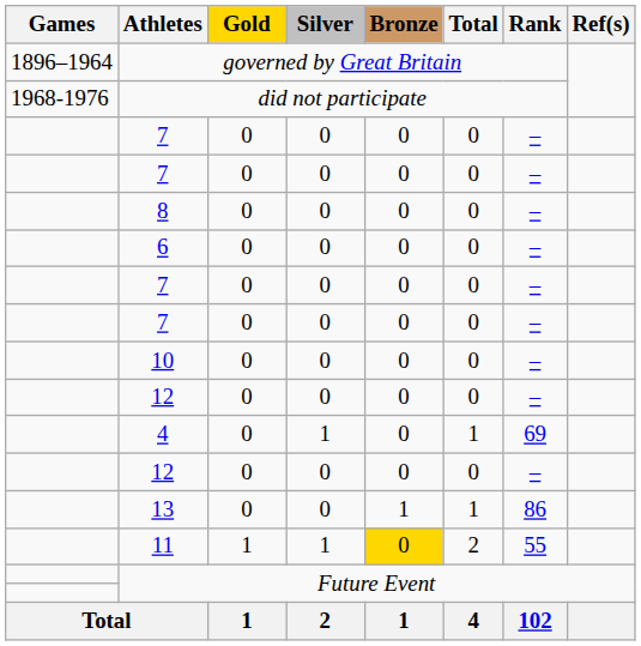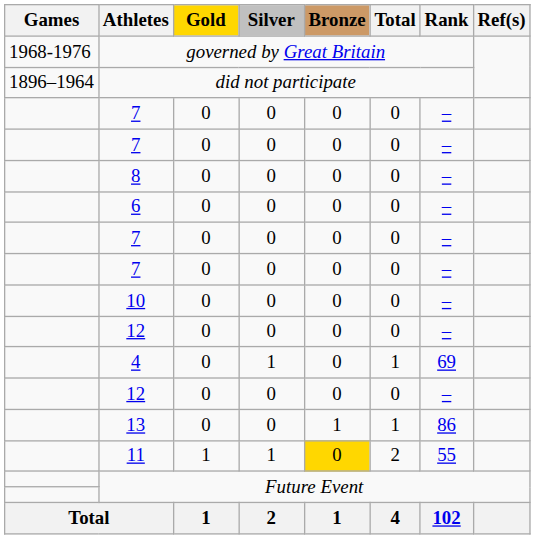 <table class="wikitable" style="text-align:center; font-size:90%;">
 <tr>
 <th>Games</th>
 <th>Athletes</th>
 <td style="background:gold; width:3em; font-weight:bold;">Gold</td>
 <td style="background:silver; width:3em; font-weight:bold;">Silver</td>
 <td style="background:#cc9966; width:3em; font-weight:bold;">Bronze</td>
 <th style=" font-weight:bold;">Total</th>
 <th style=" font-weight:bold;">Rank</th>
 <th>Ref(s)</th>
 </tr>
 <tr>
-<td align=left>1896–1964</td>
+<td align=left>1968-1976</td>
 <td colspan=6><em>governed by  <a href='#'>Great Britain</a></em></td>
 </tr>
 <tr>
-<td align=left>1968-1976</td>
+<td align=left>1896–1964</td>
 <td colspan=6;><em>did not participate</em></td>
 </tr>
 <tr>
 <td align=left></td>
 <td><a href='#'>7</a></td>
 <td>0</td>
 <td>0</td>
 <td>0</td>
 <td>0</td>
 <td><a href='#'>–</a></td>
 <td></td>
 </tr>
 <tr>
 <td align=left></td>
 <td><a href='#'>7</a></td>
 <td>0</td>
 <td>0</td>
 <td>0</td>
 <td>0</td>
 <td><a href='#'>–</a></td>
 <td></td>
 </tr>
 <tr>
 <td align=left></td>
 <td><a href='#'>8</a></td>
 <td>0</td>
 <td>0</td>
 <td>0</td>
 <td>0</td>
 <td><a href='#'>–</a></td>
 <td></td>
 </tr>
 <tr>
 <td align=left></td>
 <td><a href='#'>6</a></td>
 <td>0</td>
 <td>0</td>
 <td>0</td>
 <td>0</td>
 <td><a href='#'>–</a></td>
 <td></td>
 </tr>
 <tr>
 <td align=left></td>
 <td><a href='#'>7</a></td>
 <td>0</td>
 <td>0</td>
 <td>0</td>
 <td>0</td>
 <td><a href='#'>–</a></td>
 <td></td>
 </tr>
 <tr>
 <td align=left></td>
 <td><a href='#'>7</a></td>
 <td>0</td>
 <td>0</td>
 <td>0</td>
 <td>0</td>
 <td><a href='#'>–</a></td>
 <td></td>
 </tr>
 <tr>
 <td align=left></td>
 <td><a href='#'>10</a></td>
 <td>0</td>
 <td>0</td>
 <td>0</td>
 <td>0</td>
 <td><a href='#'>–</a></td>
 <td></td>
 </tr>
 <tr>
 <td align=left></td>
 <td><a href='#'>12</a></td>
 <td>0</td>
 <td>0</td>
 <td>0</td>
 <td>0</td>
 <td><a href='#'>–</a></td>
 <td></td>
 </tr>
 <tr>
 <td align=left></td>
 <td><a href='#'>4</a></td>
 <td>0</td>
 <td>1</td>
 <td>0</td>
 <td>1</td>
 <td><a href='#'>69</a></td>
 <td></td>
 </tr>
 <tr>
 <td align=left></td>
 <td><a href='#'>12</a></td>
 <td>0</td>
 <td>0</td>
 <td>0</td>
 <td>0</td>
 <td><a href='#'>–</a></td>
 <td></td>
 </tr>
 <tr>
 <td align=left></td>
 <td><a href='#'>13</a></td>
 <td>0</td>
 <td>0</td>
 <td>1</td>
 <td>1</td>
 <td><a href='#'>86</a></td>
 <td></td>
 </tr>
 <tr>
 <td align=left></td>
 <td><a href='#'>11</a></td>
 <td>1</td>
 <td>1</td>
 <td style="background: gold;">0</td>
 <td>2</td>
 <td><a href='#'>55</a></td>
 <td></td>
 </tr>
 <tr>
 <td align=left></td>
 <td colspan="7" rowspan="2"><em>Future Event</em></td>
 </tr>
 <tr>
 <td align=left></td>
 </tr>
 <tr>
 <th colspan=2>Total</th>
 <th>1</th>
 <th>2</th>
 <th>1</th>
 <th>4</th>
 <th><a href='#'>102</a></th>
 <th></th>
 </tr>
 </table>
